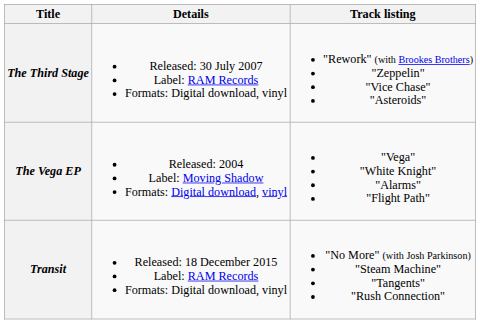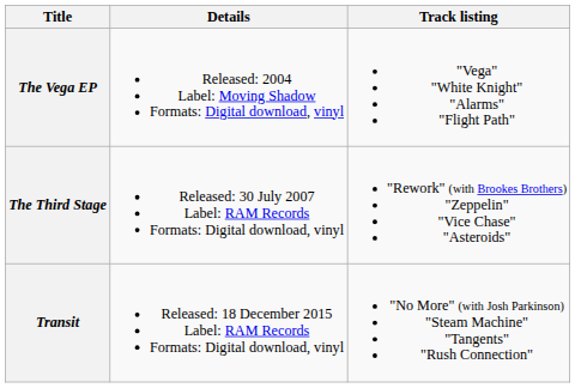 <table class="wikitable plainrowheaders" style="text-align:center;">
 <tr>
 <th scope="col">Title</th>
 <th scope="col">Details</th>
 <th scope="col">Track listing</th>
 </tr>
 <tr>
+<th scope="row"><em>The Vega EP</em></th>
+<td><br><ul><li>Released: 2004</li><li>Label: <a href='#'>Moving Shadow</a></li><li>Formats: <a href='#'>Digital download</a>, <a href='#'>vinyl</a></li></ul></td>
+<td><br><ul><li>"Vega"</li><li>"White Knight"</li><li>"Alarms"</li><li>"Flight Path"</li></ul></td>
+</tr>
+<tr>
 <th scope="row"><em>The Third Stage</em></th>
 <td><br><ul><li>Released: 30 July 2007</li><li>Label: <a href='#'>RAM Records</a></li><li>Formats: Digital download, vinyl</li></ul></td>
 <td><br><ul><li>"Rework" <small>(with <a href='#'>Brookes Brothers</a>)</small></li><li>"Zeppelin"</li><li>"Vice Chase"</li><li>"Asteroids"</li></ul></td>
-</tr>
-<tr>
-<th scope="row"><em>The Vega EP</em></th>
-<td><br><ul><li>Released: 2004</li><li>Label: <a href='#'>Moving Shadow</a></li><li>Formats: <a href='#'>Digital download</a>, <a href='#'>vinyl</a></li></ul></td>
-<td><br><ul><li>"Vega"</li><li>"White Knight"</li><li>"Alarms"</li><li>"Flight Path"</li></ul></td>
 </tr>
 <tr>
 <th scope="row"><em>Transit</em></th>
 <td><br><ul><li>Released: 18 December 2015</li><li>Label: <a href='#'>RAM Records</a></li><li>Formats: Digital download, vinyl</li></ul></td>
 <td><br><ul><li>"No More" <small>(with Josh Parkinson)</small></li><li>"Steam Machine"</li><li>"Tangents"</li><li>"Rush Connection"</li></ul></td>
 </tr>
 </table>
